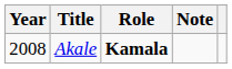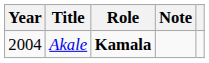 <table class="wikitable">
 <tr>
 <th>Year</th>
 <th>Title</th>
 <th>Role</th>
 <th>Note</th>
 <th></th>
 </tr>
 <tr>
-<td>2008</td>
+<td>2004</td>
 <td><em><a href='#'>Akale</a></em></td>
 <td><strong>Kamala</strong></td>
 <td></td>
 <td></td>
 </tr>
 </table>
